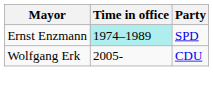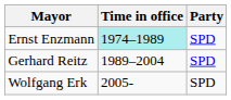 <table class="wikitable">
 <tr>
 <th>Mayor</th>
 <th>Time in office</th>
 <th>Party</th>
 </tr>
 <tr>
 <td>Ernst Enzmann</td>
 <td style="background: paleturquoise;">1974–1989</td>
 <td><a href='#'>SPD</a></td>
 </tr>
 <tr>
+<td>Gerhard Reitz</td>
+<td>1989–2004</td>
+<td><a href='#'>SPD</a></td>
+</tr>
+<tr>
 <td>Wolfgang Erk</td>
 <td>2005-</td>
-<td><a href='#'>CDU</a></td>
+<td>SPD</td>
 </tr>
 </table>
